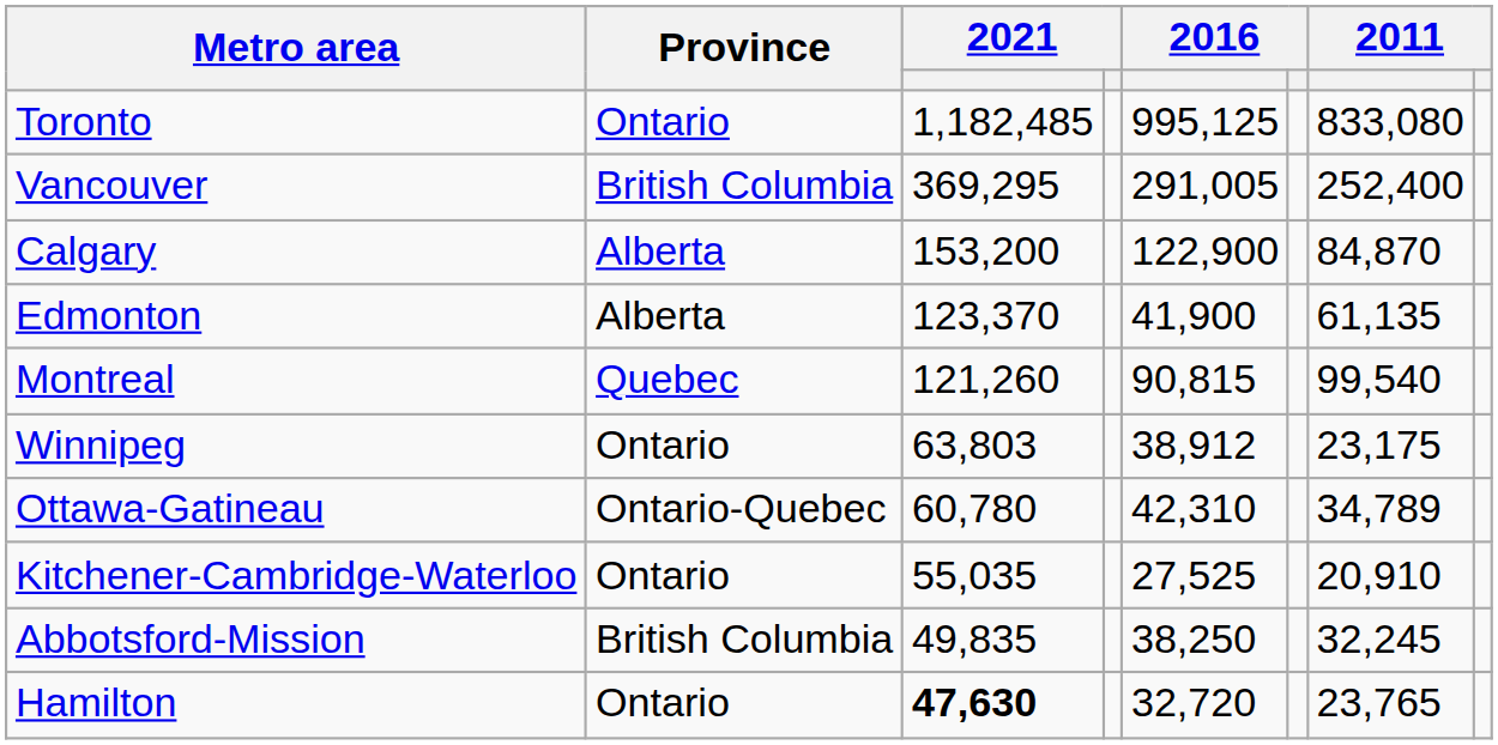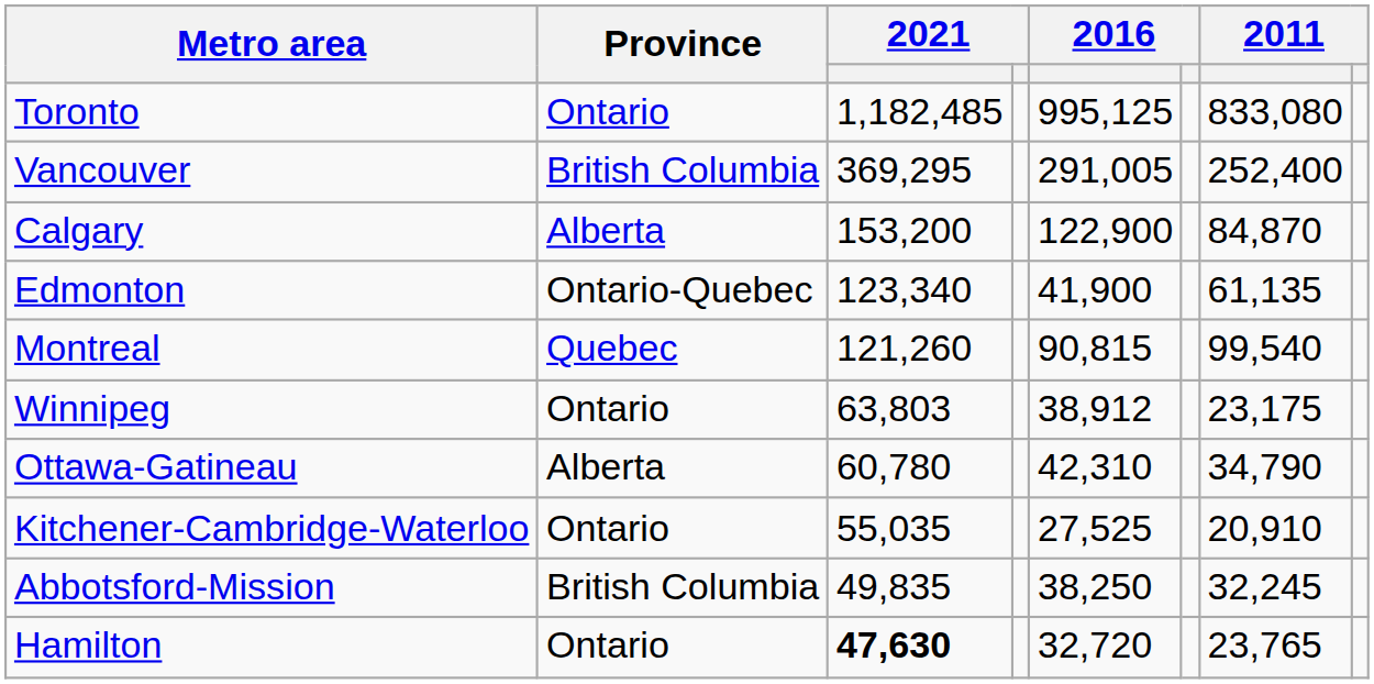 <table class="wikitable collapsible sortable">
 <tr>
 <th rowspan="2"><a href='#'>Metro area</a></th>
 <th rowspan="2">Province</th>
 <th colspan="2"><a href='#'>2021</a></th>
 <th colspan="2"><a href='#'>2016</a></th>
 <th colspan="2"><a href='#'>2011</a></th>
 </tr>
 <tr>
 <th><a href='#'></a></th>
 <th></th>
 <th></th>
 <th></th>
 <th></th>
 <th></th>
 </tr>
 <tr>
 <td><a href='#'>Toronto</a></td>
 <td><a href='#'>Ontario</a></td>
 <td>1,182,485</td>
 <td></td>
 <td>995,125</td>
 <td></td>
 <td>833,080</td>
 <td></td>
 </tr>
 <tr>
 <td><a href='#'>Vancouver</a></td>
 <td><a href='#'>British Columbia</a></td>
 <td>369,295</td>
 <td></td>
 <td>291,005</td>
 <td></td>
 <td>252,400</td>
 <td></td>
 </tr>
 <tr>
 <td><a href='#'>Calgary</a></td>
 <td><a href='#'>Alberta</a></td>
 <td>153,200</td>
 <td></td>
 <td>122,900</td>
 <td></td>
 <td>84,870</td>
 <td></td>
 </tr>
 <tr>
 <td><a href='#'>Edmonton</a></td>
-<td>Alberta</td>
-<td>123,370</td>
+<td>Ontario-Quebec</td>
+<td>123,340</td>
 <td></td>
 <td>41,900</td>
 <td></td>
 <td>61,135</td>
 <td></td>
 </tr>
 <tr>
 <td><a href='#'>Montreal</a></td>
 <td><a href='#'>Quebec</a></td>
 <td>121,260</td>
 <td></td>
 <td>90,815</td>
 <td></td>
 <td>99,540</td>
 <td></td>
 </tr>
 <tr>
 <td><a href='#'>Winnipeg</a></td>
 <td>Ontario</td>
 <td>63,803</td>
 <td></td>
 <td>38,912</td>
 <td></td>
 <td>23,175</td>
 <td></td>
 </tr>
 <tr>
 <td><a href='#'>Ottawa-Gatineau</a></td>
-<td>Ontario-Quebec</td>
+<td>Alberta</td>
 <td>60,780</td>
 <td></td>
 <td>42,310</td>
 <td></td>
-<td>34,789</td>
+<td>34,790</td>
 <td></td>
 </tr>
 <tr>
 <td><a href='#'>Kitchener-Cambridge-Waterloo</a></td>
 <td>Ontario</td>
 <td>55,035</td>
 <td></td>
 <td>27,525</td>
 <td></td>
 <td>20,910</td>
 <td></td>
 </tr>
 <tr>
 <td><a href='#'>Abbotsford-Mission</a></td>
 <td>British Columbia</td>
 <td>49,835</td>
 <td></td>
 <td>38,250</td>
 <td></td>
 <td>32,245</td>
 <td></td>
 </tr>
 <tr>
 <td><a href='#'>Hamilton</a></td>
 <td>Ontario</td>
 <td><strong>47,630</strong></td>
 <td></td>
 <td>32,720</td>
 <td></td>
 <td>23,765</td>
 <td></td>
 </tr>
 </table>
